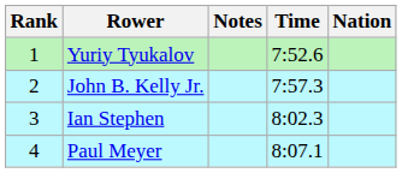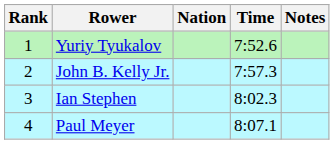 <table class="wikitable sortable" style="text-align:center">
 <tr>
 <th>Rank</th>
 <th>Rower</th>
+<th>Nation</th>
+<th>Time</th>
 <th>Notes</th>
-<th>Time</th>
-<th>Nation</th>
 </tr>
 <tr bgcolor=bbf3bb>
 <td>1</td>
 <td align=left><a href='#'>Yuriy Tyukalov</a></td>
+<td align=left></td>
+<td>7:52.6</td>
 <td></td>
-<td>7:52.6</td>
-<td align=left></td>
 </tr>
 <tr bgcolor=bbf9ff>
 <td>2</td>
 <td align=left><a href='#'>John B. Kelly Jr.</a></td>
+<td align=left></td>
+<td>7:57.3</td>
 <td></td>
-<td>7:57.3</td>
-<td align=left></td>
 </tr>
 <tr bgcolor=bbf9ff>
 <td>3</td>
 <td align=left><a href='#'>Ian Stephen</a></td>
+<td align=left></td>
+<td>8:02.3</td>
 <td></td>
-<td>8:02.3</td>
-<td align=left></td>
 </tr>
 <tr bgcolor=bbf9ff>
 <td>4</td>
 <td align=left><a href='#'>Paul Meyer</a></td>
+<td align=left></td>
+<td>8:07.1</td>
 <td></td>
-<td>8:07.1</td>
-<td align=left></td>
 </tr>
 </table>
